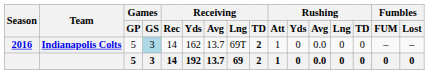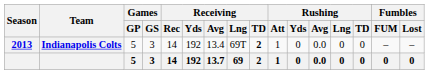 <table class=wikitable style="text-align:center;">
 <tr>
 <th rowspan=2>Season</th>
 <th rowspan=2>Team</th>
 <th colspan=2>Games</th>
 <th colspan=5>Receiving</th>
 <th colspan=5>Rushing</th>
 <th colspan=2>Fumbles</th>
 </tr>
 <tr>
 <th>GP</th>
 <th>GS</th>
 <th>Rec</th>
 <th>Yds</th>
 <th>Avg</th>
 <th>Lng</th>
 <th>TD</th>
 <th>Att</th>
 <th>Yds</th>
 <th>Avg</th>
 <th>Lng</th>
 <th>TD</th>
 <th>FUM</th>
 <th>Lost</th>
 </tr>
 <tr>
-<th><a href='#'>2016</a></th>
+<th><a href='#'>2013</a></th>
 <th><a href='#'>Indianapolis Colts</a></th>
 <td>5</td>
-<td style="background: lightblue;">3</td>
+<td>3</td>
 <td>14</td>
-<td>162</td>
-<td>13.7</td>
+<td>192</td>
+<td>13.4</td>
 <td>69T</td>
 <td><strong>2</strong></td>
 <td>1</td>
 <td>0</td>
 <td>0.0</td>
 <td>0</td>
 <td>0</td>
 <td>–</td>
 <td>–</td>
 </tr>
 <tr>
 <th></th>
 <th></th>
 <th>5</th>
 <th>3</th>
 <th>14</th>
 <th>192</th>
 <th>13.7</th>
 <th>69</th>
 <th>2</th>
 <th>1</th>
 <th>0</th>
 <th>0.0</th>
 <th>0</th>
 <th>0</th>
 <th>0</th>
 <th>0</th>
 </tr>
 </table>
